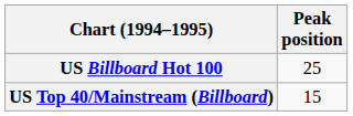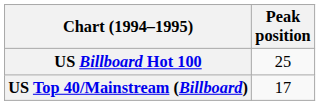 <table class="wikitable sortable plainrowheaders" style="text-align:center">
 <tr>
 <th>Chart (1994–1995)</th>
 <th>Peak<br>position</th>
 </tr>
 <tr>
 <th scope="row">US <a href='#'><em>Billboard</em> Hot 100</a></th>
 <td>25</td>
 </tr>
 <tr>
 <th scope="row">US <a href='#'>Top 40/Mainstream</a> (<em><a href='#'>Billboard</a></em>)</th>
-<td>15</td>
+<td>17</td>
 </tr>
 </table>
